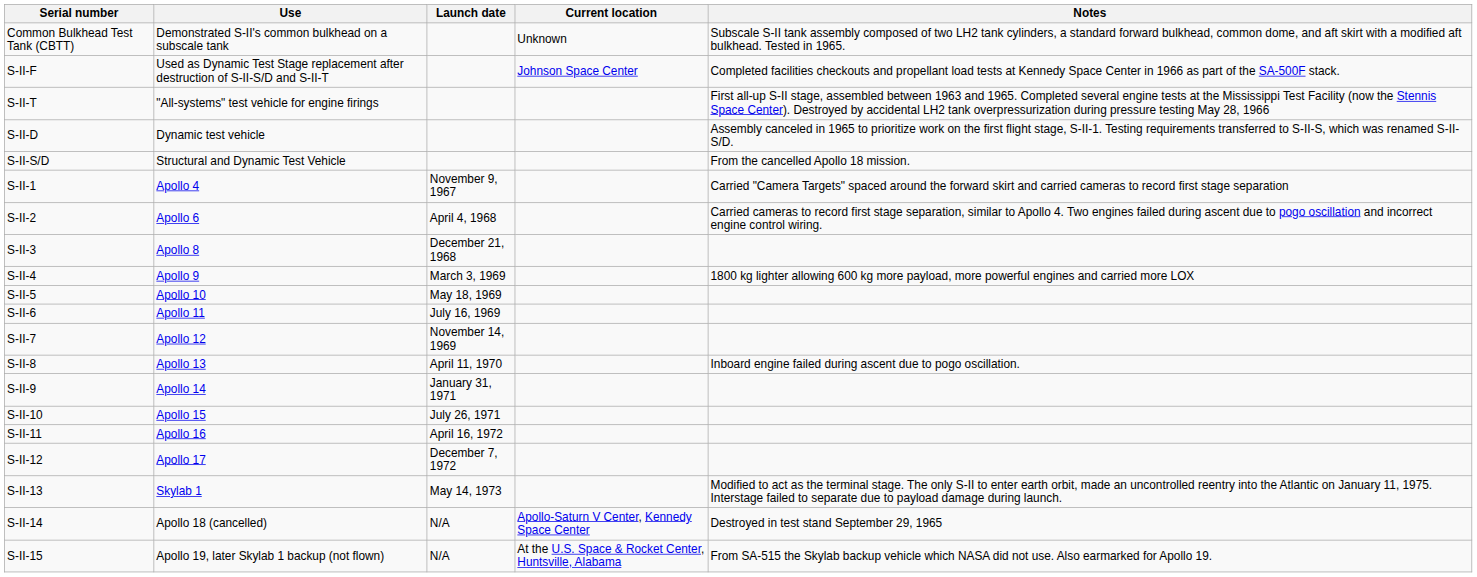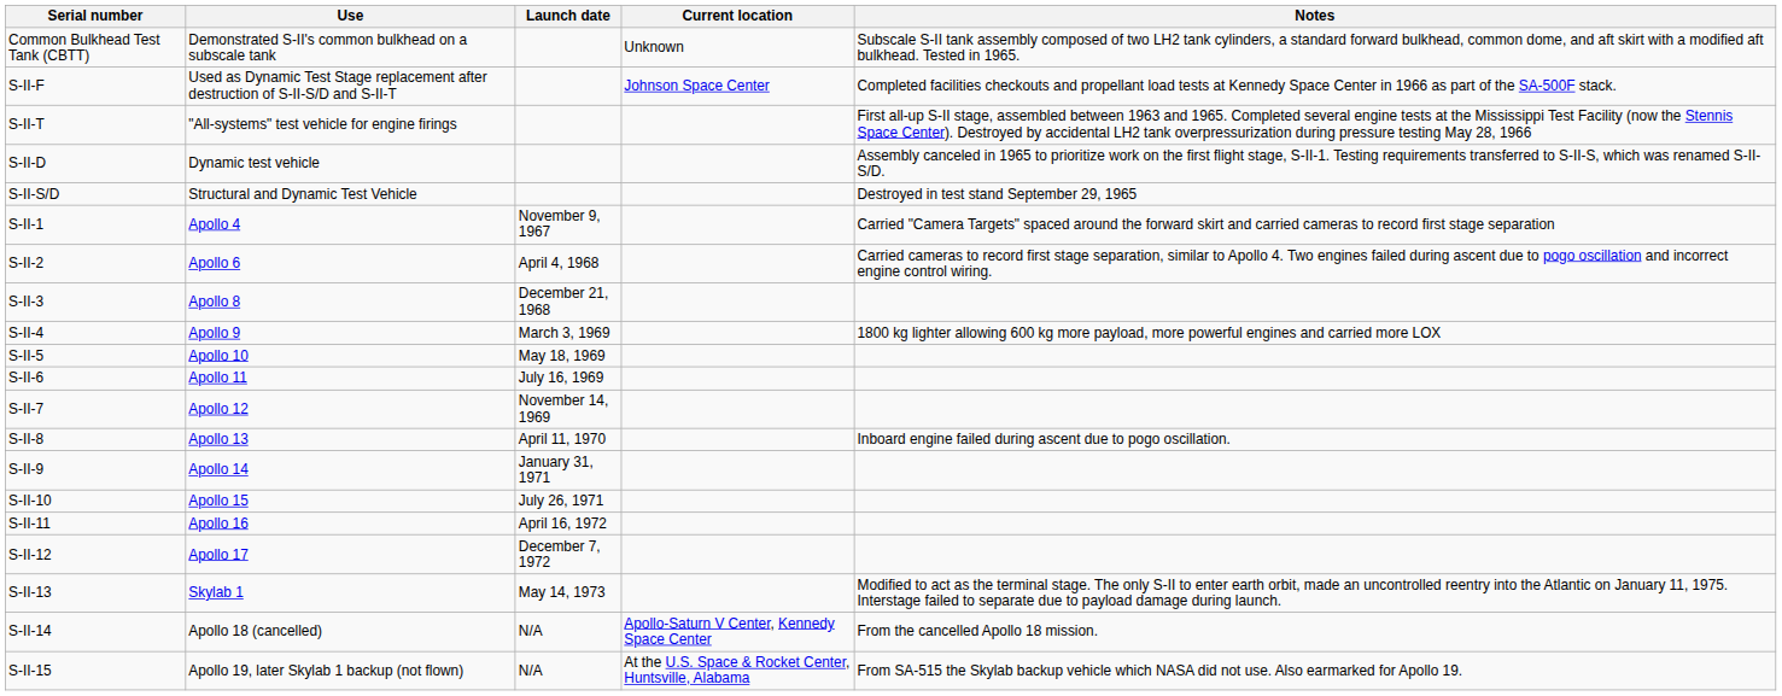 <table width=100% class="wikitable">
 <tr>
 <th>Serial number</th>
 <th>Use</th>
 <th>Launch date</th>
 <th>Current location</th>
 <th>Notes</th>
 </tr>
 <tr>
 <td>Common Bulkhead Test Tank (CBTT)</td>
 <td>Demonstrated S-II's common bulkhead on a subscale tank</td>
 <td></td>
 <td>Unknown</td>
 <td>Subscale S-II tank assembly composed of two LH2 tank cylinders, a standard forward bulkhead, common dome, and aft skirt with a modified aft bulkhead. Tested in 1965.</td>
 </tr>
 <tr>
 <td>S-II-F</td>
 <td>Used as Dynamic Test Stage replacement after destruction of S-II-S/D and S-II-T</td>
 <td></td>
 <td><a href='#'>Johnson Space Center</a>  <br></td>
 <td>Completed facilities checkouts and propellant load tests at Kennedy Space Center in 1966 as part of the <a href='#'>SA-500F</a> stack.</td>
 </tr>
 <tr>
 <td>S-II-T</td>
 <td>"All-systems" test vehicle for engine firings</td>
 <td></td>
 <td></td>
 <td>First all-up S-II stage, assembled between 1963 and 1965. Completed several engine tests at the Mississippi Test Facility (now the <a href='#'>Stennis Space Center</a>). Destroyed by accidental LH2 tank overpressurization during pressure testing May 28, 1966</td>
 </tr>
 <tr>
 <td>S-II-D</td>
 <td>Dynamic test vehicle</td>
 <td></td>
 <td></td>
 <td>Assembly canceled in 1965 to prioritize work on the first flight stage, S-II-1. Testing requirements transferred to S-II-S, which was renamed S-II-S/D.</td>
 </tr>
 <tr>
 <td>S-II-S/D</td>
 <td>Structural and Dynamic Test Vehicle</td>
 <td></td>
 <td></td>
-<td>From the cancelled Apollo 18 mission.</td>
+<td>Destroyed in test stand September 29, 1965</td>
 </tr>
 <tr>
 <td>S-II-1</td>
 <td><a href='#'>Apollo 4</a></td>
 <td>November 9, 1967</td>
 <td></td>
 <td>Carried "Camera Targets" spaced around the forward skirt and carried cameras to record first stage separation</td>
 </tr>
 <tr>
 <td>S-II-2</td>
 <td><a href='#'>Apollo 6</a></td>
 <td>April 4, 1968</td>
 <td></td>
 <td>Carried cameras to record first stage separation, similar to Apollo 4. Two engines failed during ascent due to <a href='#'>pogo oscillation</a> and incorrect engine control wiring.</td>
 </tr>
 <tr>
 <td>S-II-3</td>
 <td><a href='#'>Apollo 8</a></td>
 <td>December 21, 1968</td>
 <td></td>
 <td></td>
 </tr>
 <tr>
 <td>S-II-4</td>
 <td><a href='#'>Apollo 9</a></td>
 <td>March 3, 1969</td>
 <td></td>
 <td>1800 kg lighter allowing 600 kg more payload, more powerful engines and carried more LOX</td>
 </tr>
 <tr>
 <td>S-II-5</td>
 <td><a href='#'>Apollo 10</a></td>
 <td>May 18, 1969</td>
 <td></td>
 <td></td>
 </tr>
 <tr>
 <td>S-II-6</td>
 <td><a href='#'>Apollo 11</a></td>
 <td>July 16, 1969</td>
 <td></td>
 <td></td>
 </tr>
 <tr>
 <td>S-II-7</td>
 <td><a href='#'>Apollo 12</a></td>
 <td>November 14, 1969</td>
 <td></td>
 <td></td>
 </tr>
 <tr>
 <td>S-II-8</td>
 <td><a href='#'>Apollo 13</a></td>
 <td>April 11, 1970</td>
 <td></td>
 <td>Inboard engine failed during ascent due to pogo oscillation.</td>
 </tr>
 <tr>
 <td>S-II-9</td>
 <td><a href='#'>Apollo 14</a></td>
 <td>January 31, 1971</td>
 <td></td>
 <td></td>
 </tr>
 <tr>
 <td>S-II-10</td>
 <td><a href='#'>Apollo 15</a></td>
 <td>July 26, 1971</td>
 <td></td>
 <td></td>
 </tr>
 <tr>
 <td>S-II-11</td>
 <td><a href='#'>Apollo 16</a></td>
 <td>April 16, 1972</td>
 <td></td>
 <td></td>
 </tr>
 <tr>
 <td>S-II-12</td>
 <td><a href='#'>Apollo 17</a></td>
 <td>December 7, 1972</td>
 <td></td>
 <td></td>
 </tr>
 <tr>
 <td>S-II-13</td>
 <td><a href='#'>Skylab 1</a></td>
 <td>May 14, 1973</td>
 <td></td>
 <td>Modified to act as the terminal stage. The only S-II to enter earth orbit, made an uncontrolled reentry into the Atlantic on January 11, 1975. Interstage failed to separate due to payload damage during launch.</td>
 </tr>
 <tr>
 <td>S-II-14</td>
 <td>Apollo 18 (cancelled)</td>
 <td>N/A</td>
 <td><a href='#'>Apollo-Saturn V Center</a>, <a href='#'>Kennedy Space Center</a> <br></td>
-<td>Destroyed in test stand September 29, 1965</td>
+<td>From the cancelled Apollo 18 mission.</td>
 </tr>
 <tr>
 <td>S-II-15</td>
 <td>Apollo 19, later Skylab 1 backup (not flown)</td>
 <td>N/A</td>
 <td>At the <a href='#'>U.S. Space & Rocket Center</a>, <a href='#'>Huntsville, Alabama</a> <br></td>
 <td>From SA-515 the Skylab backup vehicle which NASA did not use. Also earmarked for Apollo 19.</td>
 </tr>
 </table>
